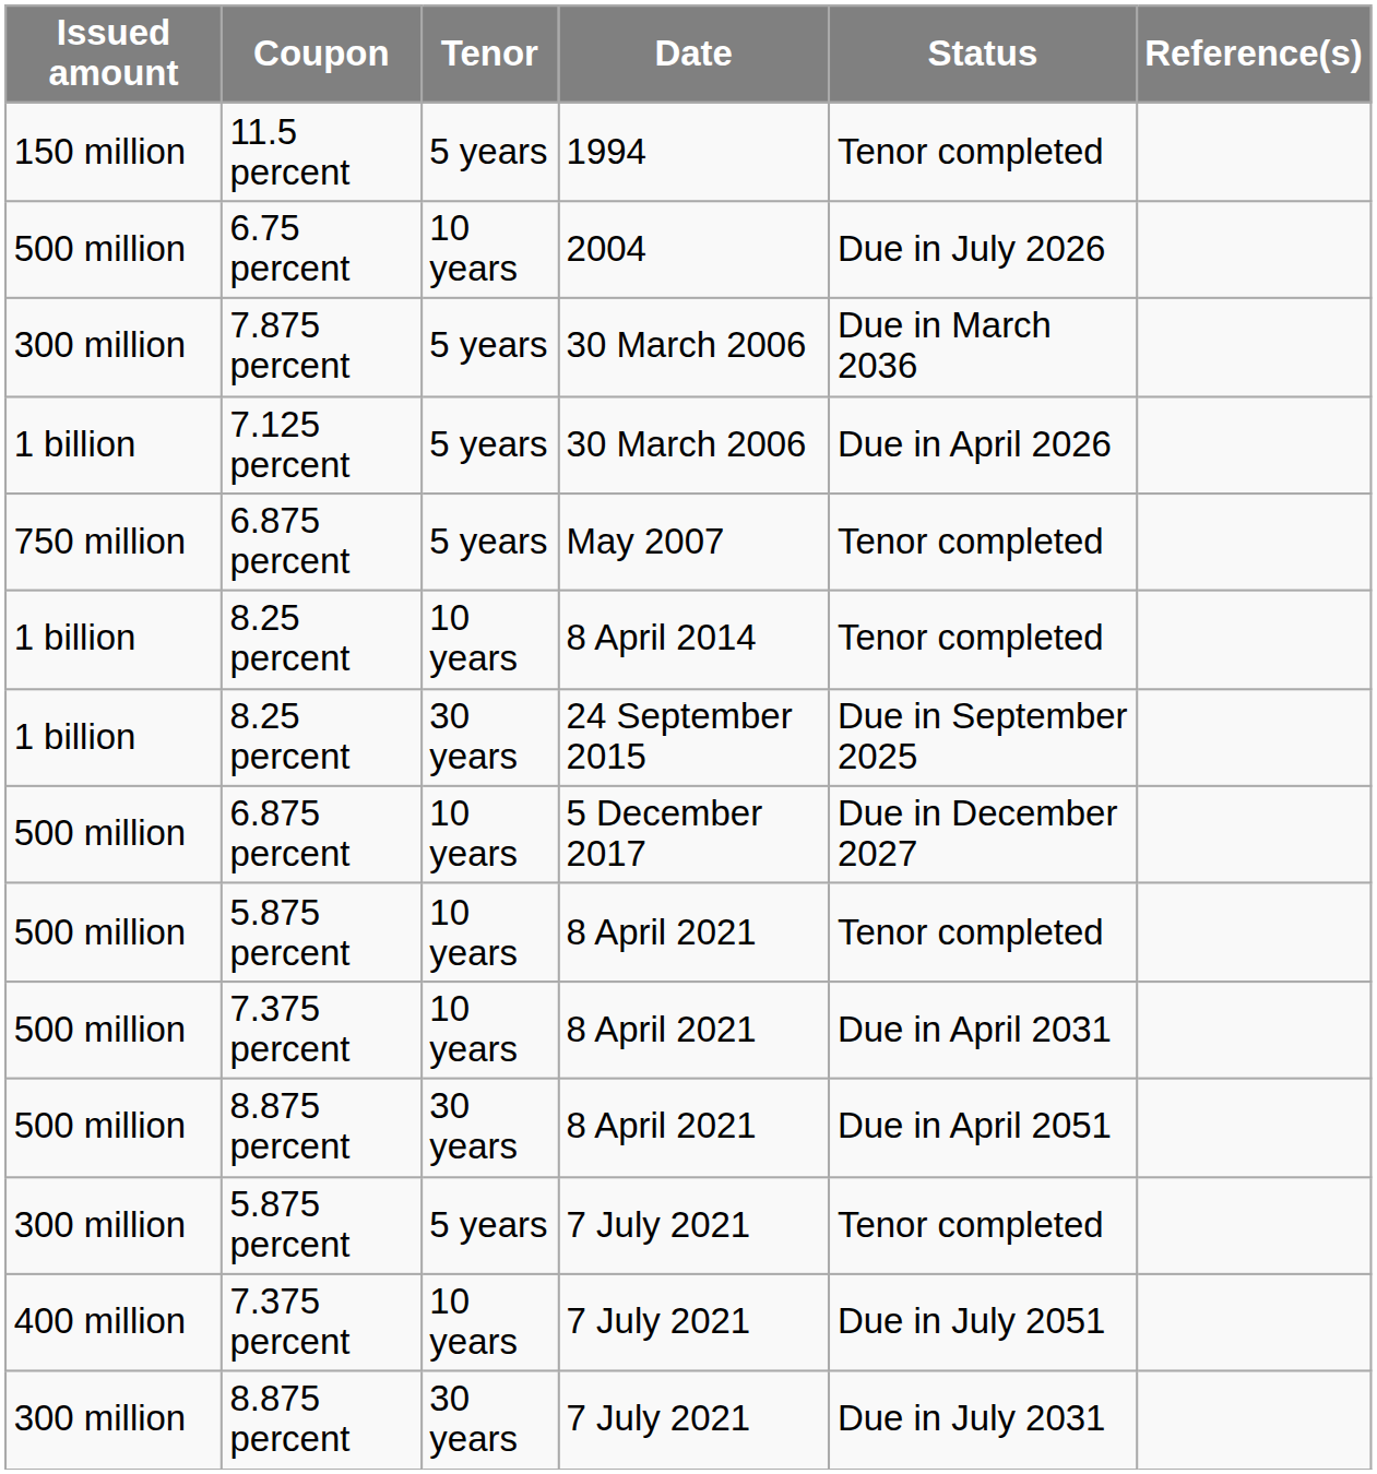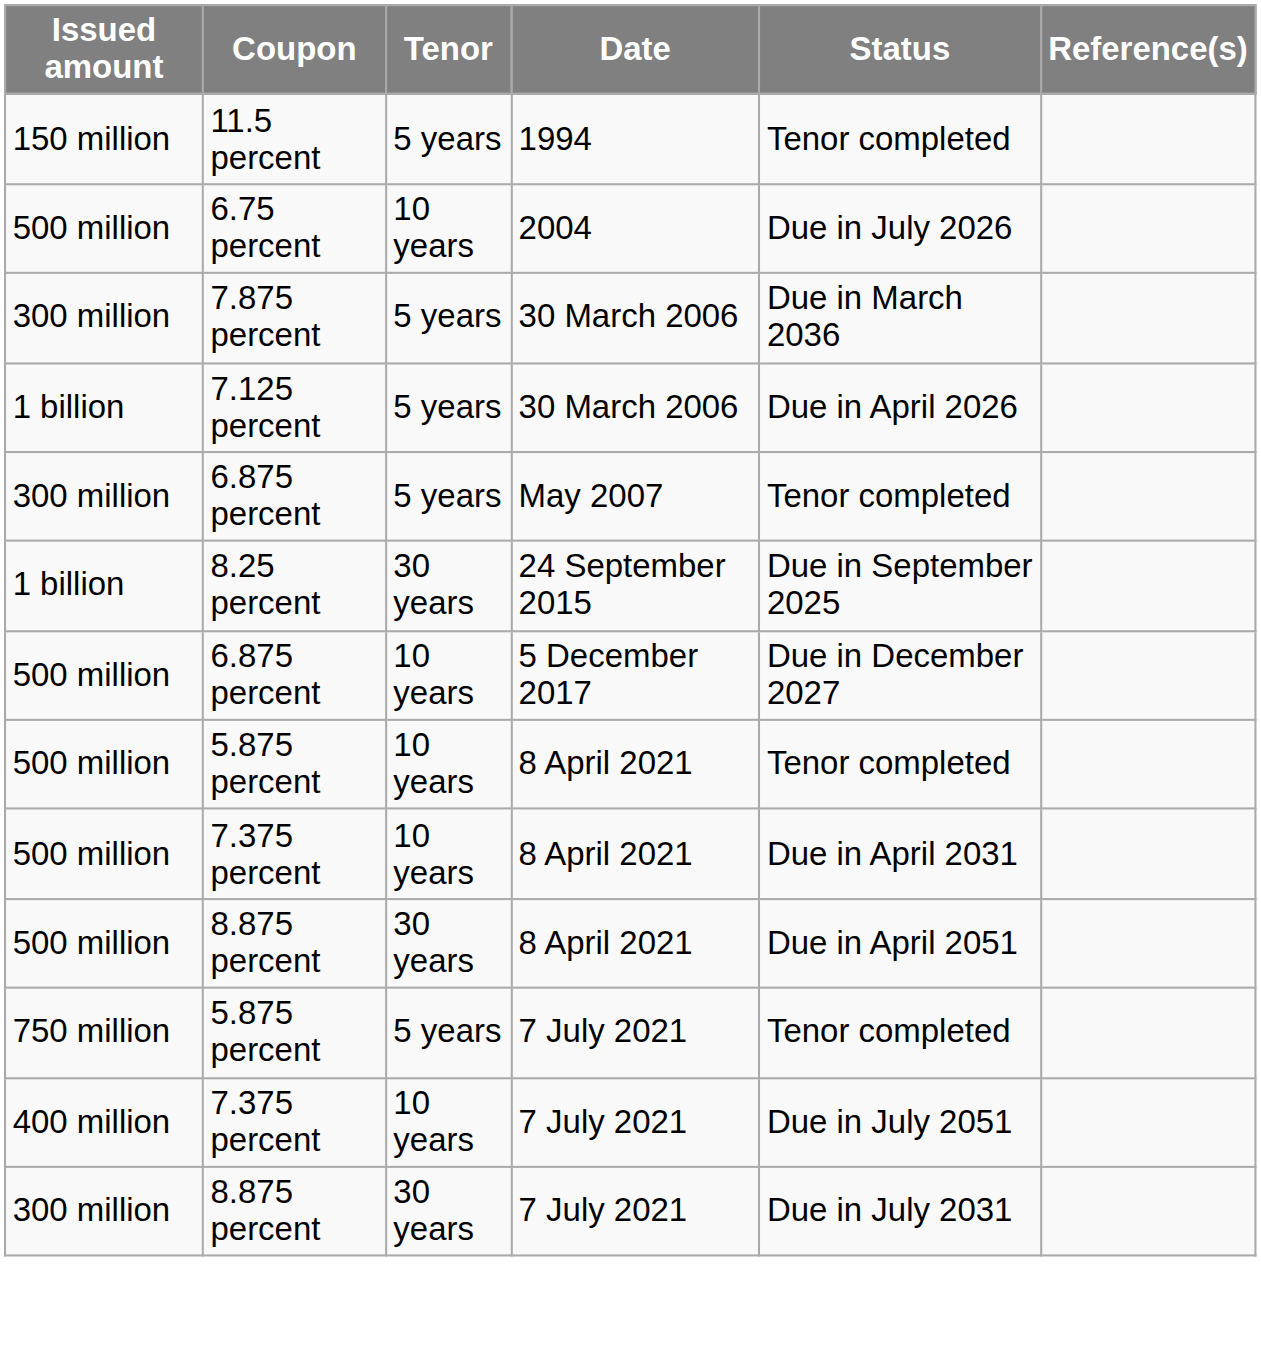 <table class="wikitable">
 <tr>
 <th style="background-color: gray; color: white;">Issued amount</th>
 <th style="background-color: gray; color: white;">Coupon</th>
 <th style="background-color: gray; color: white;">Tenor</th>
 <th style="background-color: gray; color: white;">Date</th>
 <th style="background-color: gray; color: white;">Status</th>
 <th style="background-color: gray; color: white;">Reference(s)</th>
 </tr>
 <tr>
 <td>150 million</td>
 <td>11.5 percent</td>
 <td>5 years</td>
 <td>1994</td>
 <td>Tenor completed</td>
 <td></td>
 </tr>
 <tr>
 <td>500 million</td>
 <td>6.75 percent</td>
 <td>10 years</td>
 <td>2004</td>
 <td>Due in July 2026</td>
 <td></td>
 </tr>
 <tr>
 <td>300 million</td>
 <td>7.875 percent</td>
 <td>5 years</td>
 <td>30 March 2006</td>
 <td>Due in March 2036</td>
 <td></td>
 </tr>
 <tr>
 <td>1 billion</td>
 <td>7.125 percent</td>
 <td>5 years</td>
 <td>30 March 2006</td>
 <td>Due in April 2026</td>
 <td></td>
 </tr>
 <tr>
-<td>750 million</td>
+<td>300 million</td>
 <td>6.875 percent</td>
 <td>5 years</td>
 <td>May 2007</td>
-<td>Tenor completed</td>
-<td></td>
-</tr>
-<tr>
-<td>1 billion</td>
-<td>8.25 percent</td>
-<td>10 years</td>
-<td>8 April 2014</td>
 <td>Tenor completed</td>
 <td></td>
 </tr>
 <tr>
 <td>1 billion</td>
 <td>8.25 percent</td>
 <td>30 years</td>
 <td>24 September 2015</td>
 <td>Due in September 2025</td>
 <td></td>
 </tr>
 <tr>
 <td>500 million</td>
 <td>6.875 percent</td>
 <td>10 years</td>
 <td>5 December 2017</td>
 <td>Due in December 2027</td>
 <td></td>
 </tr>
 <tr>
 <td>500 million</td>
 <td>5.875 percent</td>
 <td>10 years</td>
 <td>8 April 2021</td>
 <td>Tenor completed</td>
 <td></td>
 </tr>
 <tr>
 <td>500 million</td>
 <td>7.375 percent</td>
 <td>10 years</td>
 <td>8 April 2021</td>
 <td>Due in April 2031</td>
 <td></td>
 </tr>
 <tr>
 <td>500 million</td>
 <td>8.875 percent</td>
 <td>30 years</td>
 <td>8 April 2021</td>
 <td>Due in April 2051</td>
 <td></td>
 </tr>
 <tr>
-<td>300 million</td>
+<td>750 million</td>
 <td>5.875 percent</td>
 <td>5 years</td>
 <td>7 July 2021</td>
 <td>Tenor completed</td>
 <td></td>
 </tr>
 <tr>
 <td>400 million</td>
 <td>7.375 percent</td>
 <td>10 years</td>
 <td>7 July 2021</td>
 <td>Due in July 2051</td>
 <td></td>
 </tr>
 <tr>
 <td>300 million</td>
 <td>8.875 percent</td>
 <td>30 years</td>
 <td>7 July 2021</td>
 <td>Due in July 2031</td>
 <td></td>
 </tr>
 </table>
